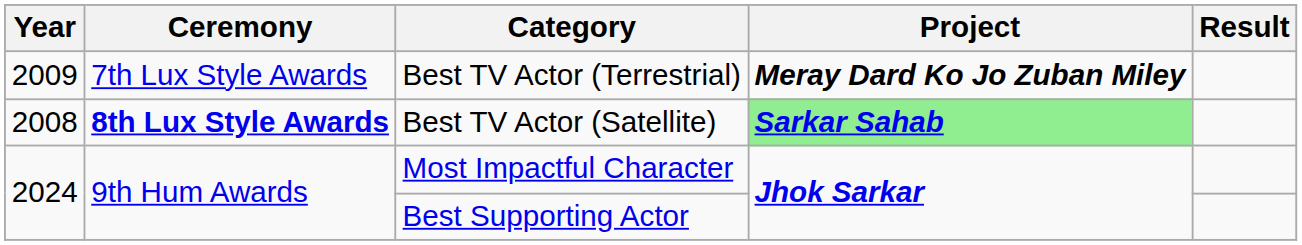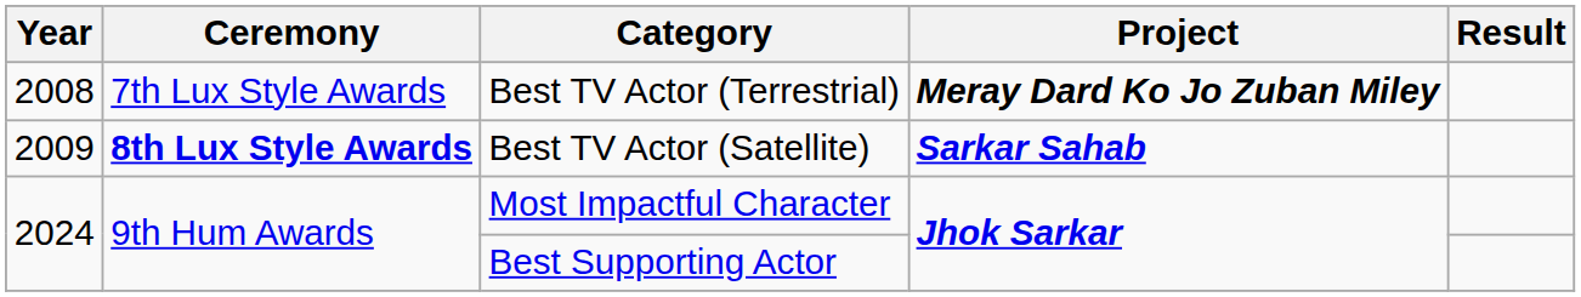 <table class="wikitable style">
 <tr>
 <th>Year</th>
 <th>Ceremony</th>
 <th>Category</th>
 <th>Project</th>
 <th>Result</th>
 </tr>
 <tr>
-<td>2009</td>
+<td>2008</td>
 <td><a href='#'>7th Lux Style Awards</a></td>
 <td>Best TV Actor (Terrestrial)</td>
 <td><strong><em>Meray Dard Ko Jo Zuban Miley</em></strong></td>
 <td></td>
 </tr>
 <tr>
-<td>2008</td>
+<td>2009</td>
 <td><strong><a href='#'>8th Lux Style Awards</a></strong></td>
 <td>Best TV Actor (Satellite)</td>
-<td style="background: lightgreen;"><strong><em><a href='#'>Sarkar Sahab</a></em></strong></td>
+<td><strong><em><a href='#'>Sarkar Sahab</a></em></strong></td>
 <td></td>
 </tr>
 <tr>
 <td rowspan="2">2024</td>
 <td rowspan="2"><a href='#'>9th Hum Awards</a></td>
 <td><a href='#'>Most Impactful Character</a></td>
 <td rowspan="2"><strong><em><a href='#'>Jhok Sarkar</a></em></strong></td>
 <td></td>
 </tr>
 <tr>
 <td><a href='#'>Best Supporting Actor</a></td>
 <td></td>
 </tr>
 </table>
